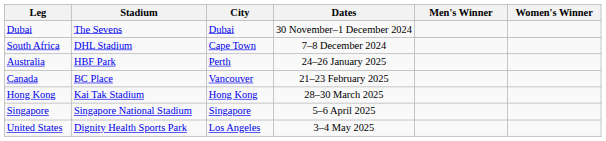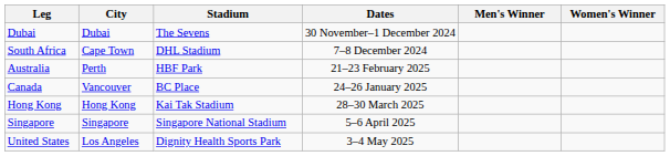 <table class="wikitable sortable"  text-align:left;">
 <tr bgcolor="#efefef">
 <th style="width:6.0em;">Leg</th>
+<th style="width:6.0em;">City</th>
 <th style="width:12.5em;">Stadium</th>
-<th style="width:6.0em;">City</th>
 <th>Dates</th>
 <th style="width:8.5em;">Men's Winner</th>
 <th style="width:8.5em;">Women's Winner</th>
 </tr>
 <tr>
 <td><a href='#'>Dubai</a></td>
+<td><a href='#'>Dubai</a></td>
 <td><a href='#'>The Sevens</a></td>
-<td><a href='#'>Dubai</a></td>
 <td align=center>30 November–1 December 2024</td>
 <td></td>
 <td></td>
 </tr>
 <tr>
 <td><a href='#'>South Africa</a></td>
+<td><a href='#'>Cape Town</a></td>
 <td><a href='#'>DHL Stadium</a></td>
-<td><a href='#'>Cape Town</a></td>
 <td align=center>7–8 December 2024</td>
 <td></td>
 <td></td>
 </tr>
 <tr>
 <td><a href='#'>Australia</a></td>
+<td><a href='#'>Perth</a></td>
 <td><a href='#'>HBF Park</a></td>
-<td><a href='#'>Perth</a></td>
+<td align=center>21–23 February 2025</td>
+<td></td>
+<td></td>
+</tr>
+<tr>
+<td><a href='#'>Canada</a></td>
+<td><a href='#'>Vancouver</a></td>
+<td><a href='#'>BC Place</a></td>
 <td align=center>24–26 January 2025</td>
 <td></td>
 <td></td>
 </tr>
 <tr>
-<td><a href='#'>Canada</a></td>
-<td><a href='#'>BC Place</a></td>
-<td><a href='#'>Vancouver</a></td>
-<td align=center>21–23 February 2025</td>
-<td></td>
-<td></td>
-</tr>
-<tr>
+<td><a href='#'>Hong Kong</a></td>
 <td><a href='#'>Hong Kong</a></td>
 <td><a href='#'>Kai Tak Stadium</a></td>
-<td><a href='#'>Hong Kong</a></td>
 <td align="center">28–30 March 2025</td>
 <td></td>
 <td></td>
 </tr>
 <tr>
 <td><a href='#'>Singapore</a></td>
+<td><a href='#'>Singapore</a></td>
 <td><a href='#'>Singapore National Stadium</a></td>
-<td><a href='#'>Singapore</a></td>
 <td align="center">5–6 April 2025</td>
 <td></td>
 <td></td>
 </tr>
 <tr>
 <td><a href='#'>United States</a></td>
+<td><a href='#'>Los Angeles</a></td>
 <td><a href='#'>Dignity Health Sports Park</a></td>
-<td><a href='#'>Los Angeles</a></td>
 <td align="center">3–4 May 2025</td>
 <td></td>
 <td></td>
 </tr>
 </table>
